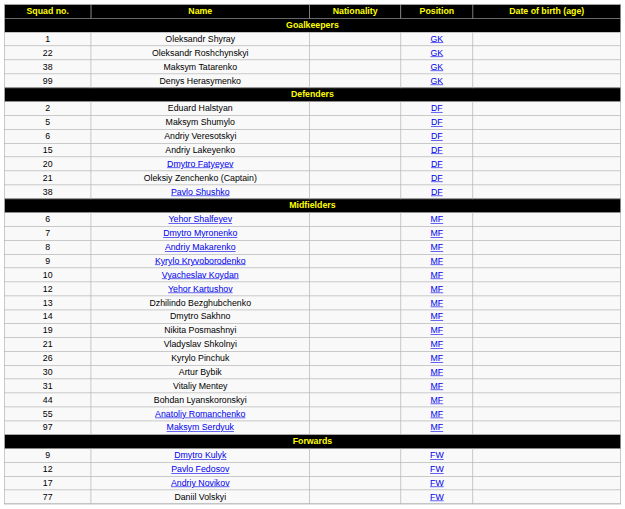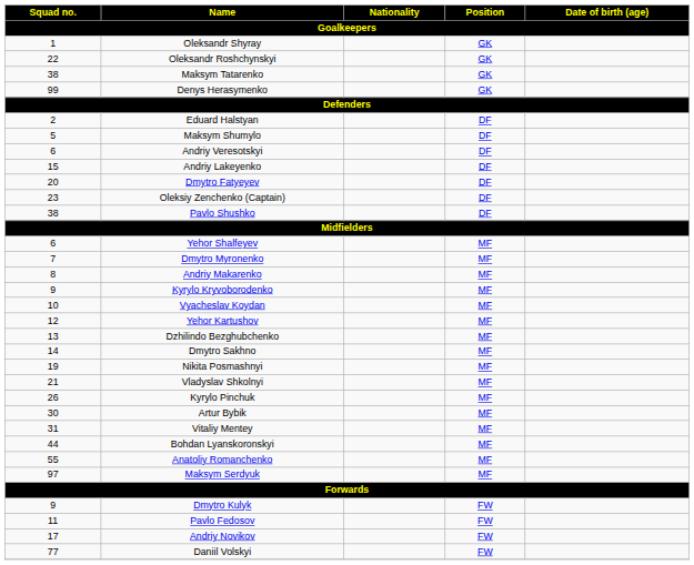 <table class="wikitable" style="text-align:center; font-size:90%; width:80%">
 <tr>
 <th style="background:#000000; color:yellow; text-align:center">Squad no.</th>
 <th style="background:black; color:yellow; text-align:center">Name</th>
 <th style="background:black; color:yellow; text-align:center">Nationality</th>
 <th style="background:black; color:yellow; text-align:center">Position</th>
 <th style="background:black; color:yellow; text-align:center">Date of birth (age)</th>
 </tr>
 <tr>
 <th colspan="6" style="background:black; color:yellow; text-align:center">Goalkeepers</th>
 </tr>
 <tr>
 <td>1</td>
 <td>Oleksandr Shyray</td>
 <td></td>
 <td><a href='#'>GK</a></td>
 <td></td>
 </tr>
 <tr>
 <td>22</td>
 <td>Oleksandr Roshchynskyi</td>
 <td></td>
 <td><a href='#'>GK</a></td>
 <td></td>
 </tr>
 <tr>
 <td>38</td>
 <td>Maksym Tatarenko</td>
 <td></td>
 <td><a href='#'>GK</a></td>
 <td></td>
 </tr>
 <tr>
 <td>99</td>
 <td>Denys Herasymenko</td>
 <td></td>
 <td><a href='#'>GK</a></td>
 <td></td>
 </tr>
 <tr>
 <th colspan="6" style="background:black; color:yellow; text-align:center">Defenders</th>
 </tr>
 <tr>
 <td>2</td>
 <td>Eduard Halstyan</td>
 <td> </td>
 <td><a href='#'>DF</a></td>
 <td></td>
 </tr>
 <tr>
 <td>5</td>
 <td>Maksym Shumylo</td>
 <td></td>
 <td><a href='#'>DF</a></td>
 <td></td>
 </tr>
 <tr>
 <td>6</td>
 <td>Andriy Veresotskyi</td>
 <td></td>
 <td><a href='#'>DF</a></td>
 <td></td>
 </tr>
 <tr>
 <td>15</td>
 <td>Andriy Lakeyenko</td>
 <td></td>
 <td><a href='#'>DF</a></td>
 <td></td>
 </tr>
 <tr>
 <td>20</td>
 <td><a href='#'>Dmytro Fatyeyev</a></td>
 <td></td>
 <td><a href='#'>DF</a></td>
 <td></td>
 </tr>
 <tr>
-<td>21</td>
+<td>23</td>
 <td>Oleksiy Zenchenko (Captain)</td>
 <td></td>
 <td><a href='#'>DF</a></td>
 <td></td>
 </tr>
 <tr>
 <td>38</td>
 <td><a href='#'>Pavlo Shushko</a></td>
 <td></td>
 <td><a href='#'>DF</a></td>
 <td></td>
 </tr>
 <tr>
 <th colspan="6" style="background:black; color:yellow; text-align:center">Midfielders</th>
 </tr>
 <tr>
 <td>6</td>
 <td><a href='#'>Yehor Shalfeyev</a></td>
 <td></td>
 <td><a href='#'>MF</a></td>
 <td></td>
 </tr>
 <tr>
 <td>7</td>
 <td><a href='#'>Dmytro Myronenko</a></td>
 <td></td>
 <td><a href='#'>MF</a></td>
 <td></td>
 </tr>
 <tr>
 <td>8</td>
 <td><a href='#'>Andriy Makarenko</a></td>
 <td></td>
 <td><a href='#'>MF</a></td>
 <td></td>
 </tr>
 <tr>
 <td>9</td>
 <td><a href='#'>Kyrylo Kryvoborodenko</a></td>
 <td></td>
 <td><a href='#'>MF</a></td>
 <td></td>
 </tr>
 <tr>
 <td>10</td>
 <td><a href='#'>Vyacheslav Koydan</a></td>
 <td></td>
 <td><a href='#'>MF</a></td>
 <td></td>
 </tr>
 <tr>
 <td>12</td>
 <td><a href='#'>Yehor Kartushov</a></td>
 <td></td>
 <td><a href='#'>MF</a></td>
 <td></td>
 </tr>
 <tr>
 <td>13</td>
 <td>Dzhilindo Bezghubchenko</td>
 <td></td>
 <td><a href='#'>MF</a></td>
 <td></td>
 </tr>
 <tr>
 <td>14</td>
 <td>Dmytro Sakhno</td>
 <td></td>
 <td><a href='#'>MF</a></td>
 <td></td>
 </tr>
 <tr>
 <td>19</td>
 <td>Nikita Posmashnyi</td>
 <td></td>
 <td><a href='#'>MF</a></td>
 <td></td>
 </tr>
 <tr>
 <td>21</td>
 <td>Vladyslav Shkolnyi</td>
 <td></td>
 <td><a href='#'>MF</a></td>
 <td></td>
 </tr>
 <tr>
 <td>26</td>
 <td>Kyrylo Pinchuk</td>
 <td></td>
 <td><a href='#'>MF</a></td>
 <td></td>
 </tr>
 <tr>
 <td>30</td>
 <td>Artur Bybik</td>
 <td></td>
 <td><a href='#'>MF</a></td>
 <td></td>
 </tr>
 <tr>
 <td>31</td>
 <td>Vitaliy Mentey</td>
 <td></td>
 <td><a href='#'>MF</a></td>
 <td></td>
 </tr>
 <tr>
 <td>44</td>
 <td>Bohdan Lyanskoronskyi</td>
 <td></td>
 <td><a href='#'>MF</a></td>
 <td></td>
 </tr>
 <tr>
 <td>55</td>
 <td><a href='#'>Anatoliy Romanchenko</a></td>
 <td></td>
 <td><a href='#'>MF</a></td>
 <td></td>
 </tr>
 <tr>
 <td>97</td>
 <td><a href='#'>Maksym Serdyuk</a></td>
 <td></td>
 <td><a href='#'>MF</a></td>
 <td></td>
 </tr>
 <tr>
 <th colspan="6" style="background:black; color:yellow; text-align:center">Forwards</th>
 </tr>
 <tr>
 <td>9</td>
 <td><a href='#'>Dmytro Kulyk</a></td>
 <td></td>
 <td><a href='#'>FW</a></td>
 <td></td>
 </tr>
 <tr>
-<td>12</td>
+<td>11</td>
 <td><a href='#'>Pavlo Fedosov</a></td>
 <td></td>
 <td><a href='#'>FW</a></td>
 <td></td>
 </tr>
 <tr>
 <td>17</td>
 <td><a href='#'>Andriy Novikov</a></td>
 <td></td>
 <td><a href='#'>FW</a></td>
 <td></td>
 </tr>
 <tr>
 <td>77</td>
 <td>Daniil Volskyi</td>
 <td></td>
 <td><a href='#'>FW</a></td>
 <td></td>
 </tr>
 <tr>
 </tr>
 </table>
